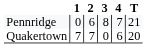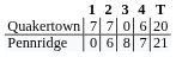 <table style="border-collapse: collapse;">
 <tr>
 <th style="text-align: left;"></th>
 <th style="text-align: center; padding: 0px 3px 0px 3px; width:12px;">1</th>
 <th style="text-align: center; padding: 0px 3px 0px 3px; width:12px;">2</th>
 <th style="text-align: center; padding: 0px 3px 0px 3px; width:12px;">3</th>
 <th style="text-align: center; padding: 0px 3px 0px 3px; width:12px;">4</th>
 <th style="text-align: center; padding: 0px 3px 0px 3px; width:12px;">T</th>
 </tr>
 <tr>
+<td style="text-align: left; border-bottom: 1px solid black; padding: 0px 3px 0px 3px;">Quakertown</td>
+<td style="border-left: 1px solid black; border-bottom: 1px solid black; text-align: right; padding: 0px 3px 0px 3px;">7</td>
+<td style="border-left: 1px solid black; border-bottom: 1px solid black; text-align: right; padding: 0px 3px 0px 3px;">7</td>
+<td style="border-left: 1px solid black; border-bottom: 1px solid black; text-align: right; padding: 0px 3px 0px 3px;">0</td>
+<td style="border-left: 1px solid black; border-bottom: 1px solid black; text-align: right; padding: 0px 3px 0px 3px;">6</td>
+<td style="border-left: 1px solid black; border-bottom: 1px solid black; text-align: right; padding: 0px 3px 0px 3px;">20</td>
+</tr>
+<tr>
 <td style="background: #f8f9fa; text-align: left; padding: 0px 3px 0px 3px;">Pennridge</td>
 <td style="background: #f8f9fa; border-left: 1px solid black; text-align: right; padding: 0px 3px 0px 3px;">0</td>
 <td style="background: #f8f9fa; border-left: 1px solid black; text-align: right; padding: 0px 3px 0px 3px;">6</td>
 <td style="background: #f8f9fa; border-left: 1px solid black; text-align: right; padding: 0px 3px 0px 3px;">8</td>
 <td style="background: #f8f9fa; border-left: 1px solid black; text-align: right; padding: 0px 3px 0px 3px;">7</td>
 <td style="background: #f8f9fa; border-left: 1px solid black; text-align: right; padding: 0px 3px 0px 3px;">21</td>
 </tr>
-<tr>
-<td style="text-align: left; border-bottom: 1px solid black; padding: 0px 3px 0px 3px;">Quakertown</td>
-<td style="border-left: 1px solid black; border-bottom: 1px solid black; text-align: right; padding: 0px 3px 0px 3px;">7</td>
-<td style="border-left: 1px solid black; border-bottom: 1px solid black; text-align: right; padding: 0px 3px 0px 3px;">7</td>
-<td style="border-left: 1px solid black; border-bottom: 1px solid black; text-align: right; padding: 0px 3px 0px 3px;">0</td>
-<td style="border-left: 1px solid black; border-bottom: 1px solid black; text-align: right; padding: 0px 3px 0px 3px;">6</td>
-<td style="border-left: 1px solid black; border-bottom: 1px solid black; text-align: right; padding: 0px 3px 0px 3px;">20</td>
-</tr>
 </table>
